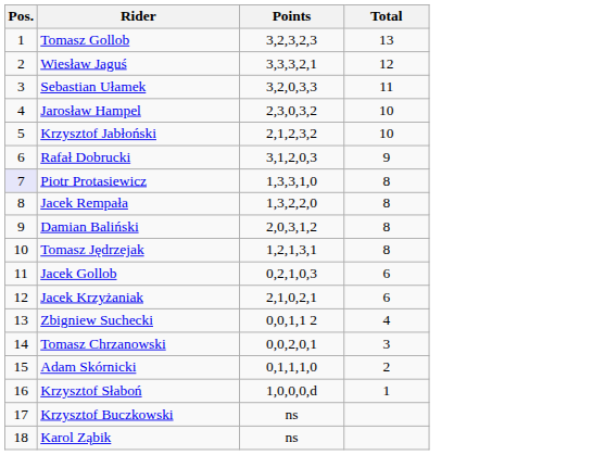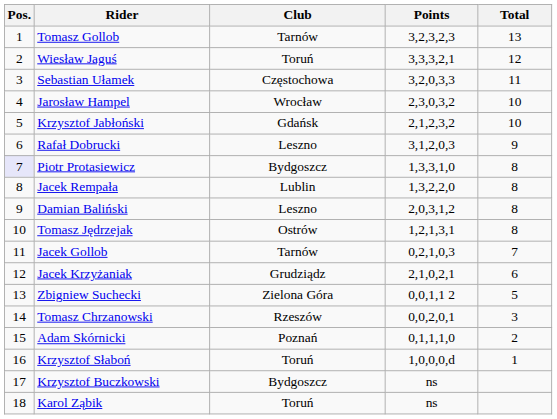 <table class=wikitable style="font-size:93%;">
 <tr>
 <th width=25px>Pos.</th>
 <th width=200px>Rider</th>
+<th width=200px>Club</th>
 <th width=100px>Points</th>
 <th width=80px>Total</th>
 </tr>
 <tr align=center>
 <td>1</td>
 <td align=left><a href='#'>Tomasz Gollob</a></td>
+<td>Tarnów</td>
 <td>3,2,3,2,3</td>
 <td>13</td>
 </tr>
 <tr align=center>
 <td>2</td>
 <td align=left><a href='#'>Wiesław Jaguś</a></td>
+<td>Toruń</td>
 <td>3,3,3,2,1</td>
 <td>12</td>
 </tr>
 <tr align=center>
 <td>3</td>
 <td align=left><a href='#'>Sebastian Ułamek</a></td>
+<td>Częstochowa</td>
 <td>3,2,0,3,3</td>
 <td>11</td>
 </tr>
 <tr align=center>
 <td>4</td>
 <td align=left><a href='#'>Jarosław Hampel</a></td>
+<td>Wrocław</td>
 <td>2,3,0,3,2</td>
 <td>10</td>
 </tr>
 <tr align=center>
 <td>5</td>
 <td align=left><a href='#'>Krzysztof Jabłoński</a></td>
+<td>Gdańsk</td>
 <td>2,1,2,3,2</td>
 <td>10</td>
 </tr>
 <tr align=center>
 <td>6</td>
 <td align=left><a href='#'>Rafał Dobrucki</a></td>
+<td>Leszno</td>
 <td>3,1,2,0,3</td>
 <td>9</td>
 </tr>
 <tr align=center>
 <td style="background: lavender;">7</td>
 <td align=left><a href='#'>Piotr Protasiewicz</a></td>
+<td>Bydgoszcz</td>
 <td>1,3,3,1,0</td>
 <td>8</td>
 </tr>
 <tr align=center>
 <td>8</td>
 <td align=left><a href='#'>Jacek Rempała</a></td>
+<td>Lublin</td>
 <td>1,3,2,2,0</td>
 <td>8</td>
 </tr>
 <tr align=center>
 <td>9</td>
 <td align=left><a href='#'>Damian Baliński</a></td>
+<td>Leszno</td>
 <td>2,0,3,1,2</td>
 <td>8</td>
 </tr>
 <tr align=center>
 <td>10</td>
 <td align=left><a href='#'>Tomasz Jędrzejak</a></td>
+<td>Ostrów</td>
 <td>1,2,1,3,1</td>
 <td>8</td>
 </tr>
 <tr align=center>
 <td>11</td>
 <td align=left><a href='#'>Jacek Gollob</a></td>
+<td>Tarnów</td>
 <td>0,2,1,0,3</td>
-<td>6</td>
+<td>7</td>
 </tr>
 <tr align=center>
 <td>12</td>
 <td align=left><a href='#'>Jacek Krzyżaniak</a></td>
+<td>Grudziądz</td>
 <td>2,1,0,2,1</td>
 <td>6</td>
 </tr>
 <tr align=center>
 <td>13</td>
 <td align=left><a href='#'>Zbigniew Suchecki</a></td>
+<td>Zielona Góra</td>
 <td>0,0,1,1	2</td>
-<td>4</td>
+<td>5</td>
 </tr>
 <tr align=center>
 <td>14</td>
 <td align=left><a href='#'>Tomasz Chrzanowski</a></td>
+<td>Rzeszów</td>
 <td>0,0,2,0,1</td>
 <td>3</td>
 </tr>
 <tr align=center>
 <td>15</td>
 <td align=left><a href='#'>Adam Skórnicki</a></td>
+<td>Poznań</td>
 <td>0,1,1,1,0</td>
 <td>2</td>
 </tr>
 <tr align=center>
 <td>16</td>
 <td align=left><a href='#'>Krzysztof Słaboń</a></td>
+<td>Toruń</td>
 <td>1,0,0,0,d</td>
 <td>1</td>
 </tr>
 <tr align=center>
 <td>17</td>
 <td align=left><a href='#'>Krzysztof Buczkowski</a></td>
+<td>Bydgoszcz</td>
 <td>ns</td>
 <td></td>
 </tr>
 <tr align=center>
 <td>18</td>
 <td align=left><a href='#'>Karol Ząbik</a></td>
+<td>Toruń</td>
 <td>ns</td>
 <td></td>
 </tr>
 </table>
